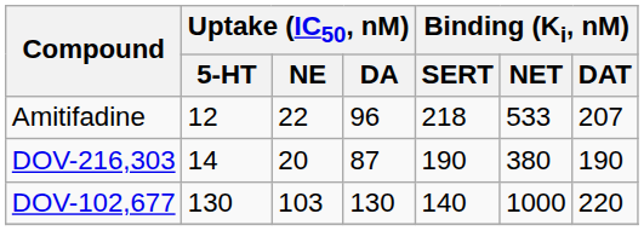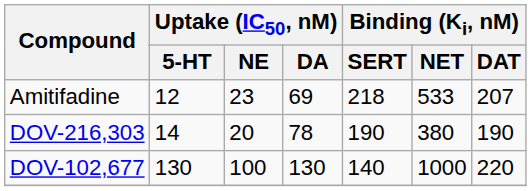 <table class="wikitable" border="1">
 <tr>
 <th rowspan=2>Compound</th>
 <th colspan=3>Uptake (<a href='#'>IC<sub>50</sub></a>, nM)</th>
 <th colspan=3>Binding (K<sub>i</sub>, nM)</th>
 </tr>
 <tr>
 <th>5-HT</th>
 <th>NE</th>
 <th>DA</th>
 <th>SERT</th>
 <th>NET</th>
 <th>DAT</th>
 </tr>
 <tr>
 <td>Amitifadine</td>
 <td>12</td>
-<td>22</td>
-<td>96</td>
+<td>23</td>
+<td>69</td>
 <td>218</td>
 <td>533</td>
 <td>207</td>
 </tr>
 <tr>
 <td><a href='#'>DOV-216,303</a></td>
 <td>14</td>
 <td>20</td>
-<td>87</td>
+<td>78</td>
 <td>190</td>
 <td>380</td>
 <td>190</td>
 </tr>
 <tr>
 <td><a href='#'>DOV-102,677</a></td>
 <td>130</td>
-<td>103</td>
+<td>100</td>
 <td>130</td>
 <td>140</td>
 <td>1000</td>
 <td>220</td>
 </tr>
 <tr>
 </tr>
 </table>
